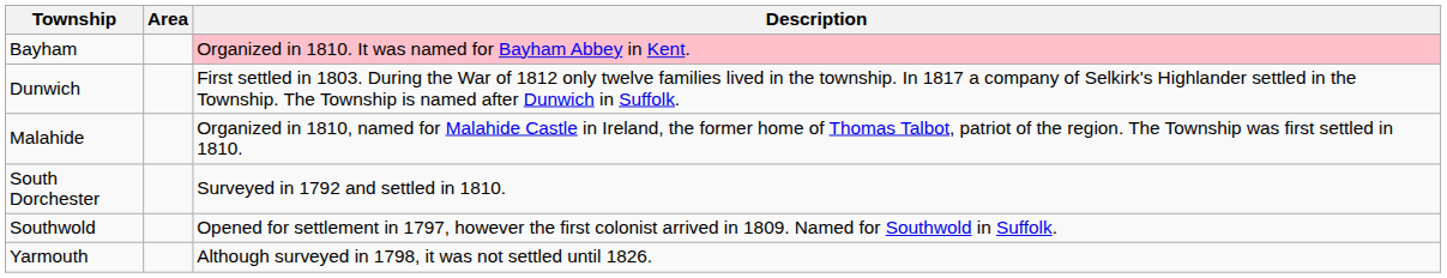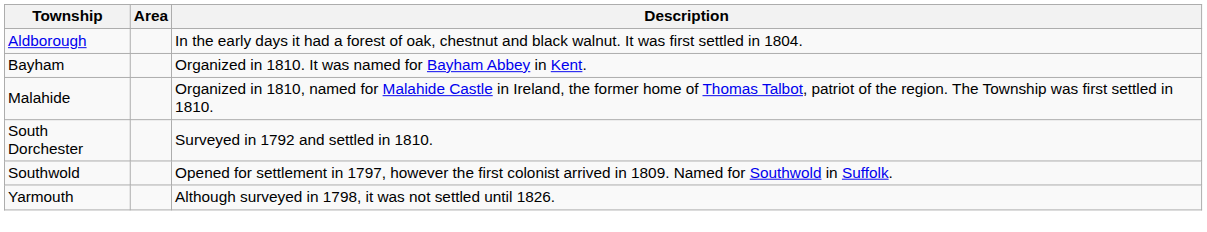 <table class="wikitable">
 <tr>
 <th>Township</th>
 <th>Area</th>
 <th>Description</th>
 </tr>
 <tr>
+<td><a href='#'>Aldborough</a></td>
+<td></td>
+<td>In the early days it had a forest of oak, chestnut and black walnut. It was first settled in 1804.</td>
+</tr>
+<tr>
 <td>Bayham</td>
 <td></td>
-<td style="background: pink;">Organized in 1810. It was named for <a href='#'>Bayham Abbey</a> in <a href='#'>Kent</a>.</td>
-</tr>
-<tr>
-<td>Dunwich</td>
-<td></td>
-<td>First settled in 1803. During the War of 1812 only twelve families lived in the township. In 1817 a company of Selkirk's Highlander settled in the Township. The Township is named after <a href='#'>Dunwich</a> in <a href='#'>Suffolk</a>.</td>
+<td>Organized in 1810. It was named for <a href='#'>Bayham Abbey</a> in <a href='#'>Kent</a>.</td>
 </tr>
 <tr>
 <td>Malahide</td>
 <td></td>
 <td>Organized in 1810, named for <a href='#'>Malahide Castle</a> in Ireland, the former home of <a href='#'>Thomas Talbot</a>, patriot of the region. The Township was first settled in 1810.</td>
 </tr>
 <tr>
 <td>South Dorchester</td>
 <td></td>
 <td>Surveyed in 1792 and settled in 1810.</td>
 </tr>
 <tr>
 <td>Southwold</td>
 <td></td>
 <td>Opened for settlement in 1797, however the first colonist arrived in 1809. Named for <a href='#'>Southwold</a> in <a href='#'>Suffolk</a>.</td>
 </tr>
 <tr>
 <td>Yarmouth</td>
 <td></td>
 <td>Although surveyed in 1798, it was not settled until 1826.</td>
 </tr>
 </table>
